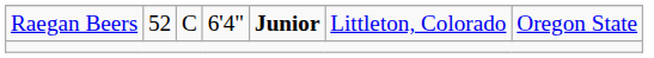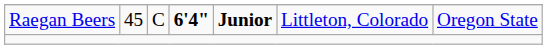 <table class="wikitable sortable" style="text-align: center">
 <tr align=center>
 </tr>
 <tr>
 <td><a href='#'>Raegan Beers</a></td>
-<td>52</td>
+<td>45</td>
 <td>C</td>
-<td>6'4"</td>
+<td><strong>6'4"</strong></td>
 <td><strong>Junior</strong></td>
 <td><a href='#'>Littleton, Colorado</a></td>
 <td><a href='#'>Oregon State</a></td>
 </tr>
 <tr>
 <td colspan=7></td>
 </tr>
 </table>
